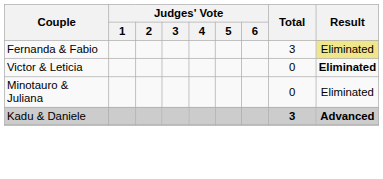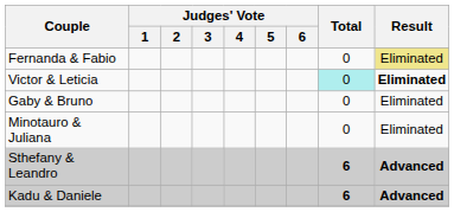 <table class="wikitable" style="text-align:center;">
 <tr>
 <th rowspan=2 width="140">Couple</th>
 <th colspan=6 width="180">Judges' Vote</th>
 <th rowspan=2 width="060">Total</th>
 <th rowspan=2 width="060">Result</th>
 </tr>
 <tr>
 <th width="30">1</th>
 <th width="30">2</th>
 <th width="30">3</th>
 <th width="30">4</th>
 <th width="30">5</th>
 <th width="30">6</th>
 </tr>
 <tr>
 <td align="left">Fernanda & Fabio</td>
 <td></td>
 <td></td>
 <td></td>
 <td></td>
 <td></td>
 <td></td>
-<td>3</td>
+<td>0</td>
 <td style="background: khaki;">Eliminated</td>
 </tr>
 <tr>
 <td align="left">Victor & Leticia</td>
 <td></td>
 <td></td>
 <td></td>
 <td></td>
 <td></td>
 <td></td>
+<td style="background: paleturquoise;">0</td>
+<td><strong>Eliminated</strong></td>
+</tr>
+<tr>
+<td align="left">Gaby & Bruno</td>
+<td></td>
+<td></td>
+<td></td>
+<td></td>
+<td></td>
+<td></td>
 <td>0</td>
-<td><strong>Eliminated</strong></td>
+<td>Eliminated</td>
 </tr>
 <tr>
 <td align="left">Minotauro & Juliana</td>
 <td></td>
 <td></td>
 <td></td>
 <td></td>
 <td></td>
 <td></td>
 <td>0</td>
 <td>Eliminated</td>
 </tr>
 <tr bgcolor="CCCCCC">
+<td align="left">Sthefany & Leandro</td>
+<td></td>
+<td></td>
+<td></td>
+<td></td>
+<td></td>
+<td></td>
+<td><strong>6</strong></td>
+<td><strong>Advanced</strong></td>
+</tr>
+<tr bgcolor="CCCCCC">
 <td align="left">Kadu & Daniele</td>
 <td></td>
 <td></td>
 <td></td>
 <td></td>
 <td></td>
 <td></td>
-<td><strong>3</strong></td>
+<td><strong>6</strong></td>
 <td><strong>Advanced</strong></td>
 </tr>
 <tr>
 </tr>
 </table>
